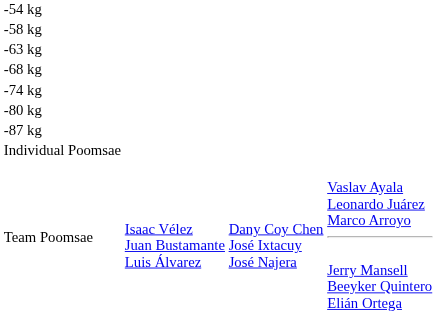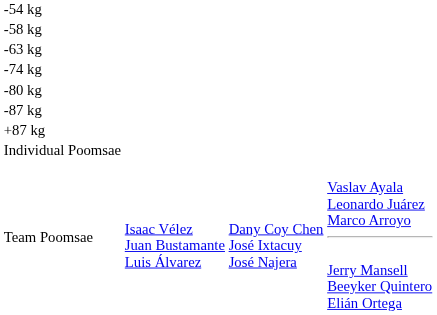 <table>
 <tr>
 <td>-54 kg</td>
 <td></td>
 <td></td>
 <td><br></td>
 </tr>
 <tr>
 <td>-58 kg</td>
 <td></td>
 <td></td>
 <td><br></td>
 </tr>
 <tr>
 <td>-63 kg</td>
-<td></td>
-<td></td>
-<td><br></td>
-</tr>
-<tr>
-<td>-68 kg</td>
 <td></td>
 <td></td>
 <td><br></td>
 </tr>
 <tr>
 <td>-74 kg</td>
 <td></td>
 <td></td>
 <td><br></td>
 </tr>
 <tr>
 <td>-80 kg</td>
 <td></td>
 <td></td>
 <td><br></td>
 </tr>
 <tr>
 <td>-87 kg</td>
 <td></td>
 <td></td>
 <td><br></td>
 </tr>
 <tr>
+<td>+87 kg</td>
+<td></td>
+<td></td>
+<td><br></td>
+</tr>
+<tr>
 <td>Individual Poomsae</td>
 <td></td>
 <td></td>
 <td><br></td>
 </tr>
 <tr>
 <td>Team Poomsae</td>
 <td><br><a href='#'>Isaac Vélez</a><br><a href='#'>Juan Bustamante</a><br><a href='#'>Luis Álvarez</a></td>
 <td><br><a href='#'>Dany Coy Chen</a><br><a href='#'>José Ixtacuy</a><br><a href='#'>José Najera</a></td>
 <td><br><a href='#'>Vaslav Ayala</a><br><a href='#'>Leonardo Juárez</a><br><a href='#'>Marco Arroyo</a><hr><br><a href='#'>Jerry Mansell</a><br><a href='#'>Beeyker Quintero</a><br><a href='#'>Elián Ortega</a></td>
 </tr>
 </table>
